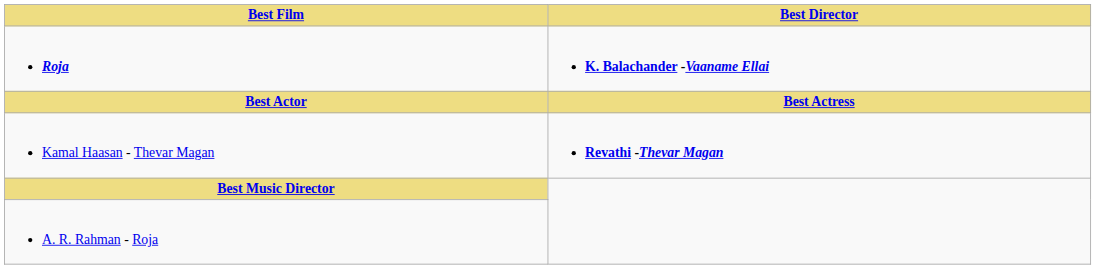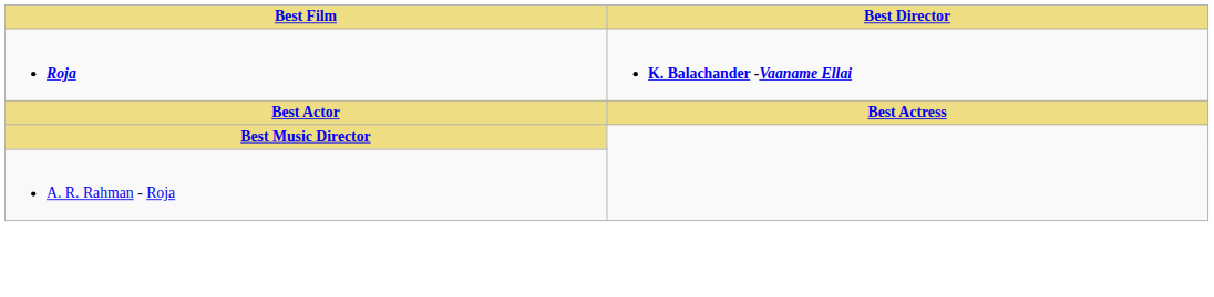 <table class="wikitable" width=100% |>
 <tr>
 <th !  style="background:#eedd82; text-align:center; width:50%;"><a href='#'>Best Film</a></th>
 <th !  style="background:#eedd82; text-align:center; width:50%;"><a href='#'>Best Director</a></th>
 </tr>
 <tr>
 <td valign="top"><br><ul><li><strong><em><a href='#'>Roja</a></em></strong></li></ul></td>
 <td valign="top"><br><ul><li><strong><a href='#'>K. Balachander</a> -<em><a href='#'>Vaaname Ellai</a><strong><em></li></ul></td>
 </tr>
 <tr>
 <th ! style="background:#eedd82; text-align:center;"><a href='#'>Best Actor</a></th>
 <th ! style="background:#eedd82; text-align:center;"><a href='#'>Best Actress</a></th>
 </tr>
 <tr>
-<td><br><ul><li></strong><a href='#'>Kamal Haasan</a> - </em><a href='#'>Thevar Magan</a></em></strong></li></ul></td>
-<td><br><ul><li><strong><a href='#'>Revathi</a> -<em><a href='#'>Thevar Magan</a><strong><em></li></ul></td>
-</tr>
-<tr>
 <th ! style="background:#eedd82; text-align:center;"><a href='#'>Best Music Director</a></th>
 </tr>
 <tr>
 <td><br><ul><li></strong><a href='#'>A. R. Rahman</a> - </em><a href='#'>Roja</a></em></strong></li></ul></td>
 </tr>
 </table>
